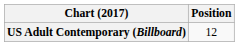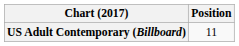 <table class="wikitable plainrowheaders" style="text-align:center">
 <tr>
 <th scope="col">Chart (2017)</th>
 <th scope="col">Position</th>
 </tr>
 <tr>
 <th scope="row">US Adult Contemporary (<em>Billboard</em>)</th>
-<td>12</td>
+<td>11</td>
 </tr>
 </table>
